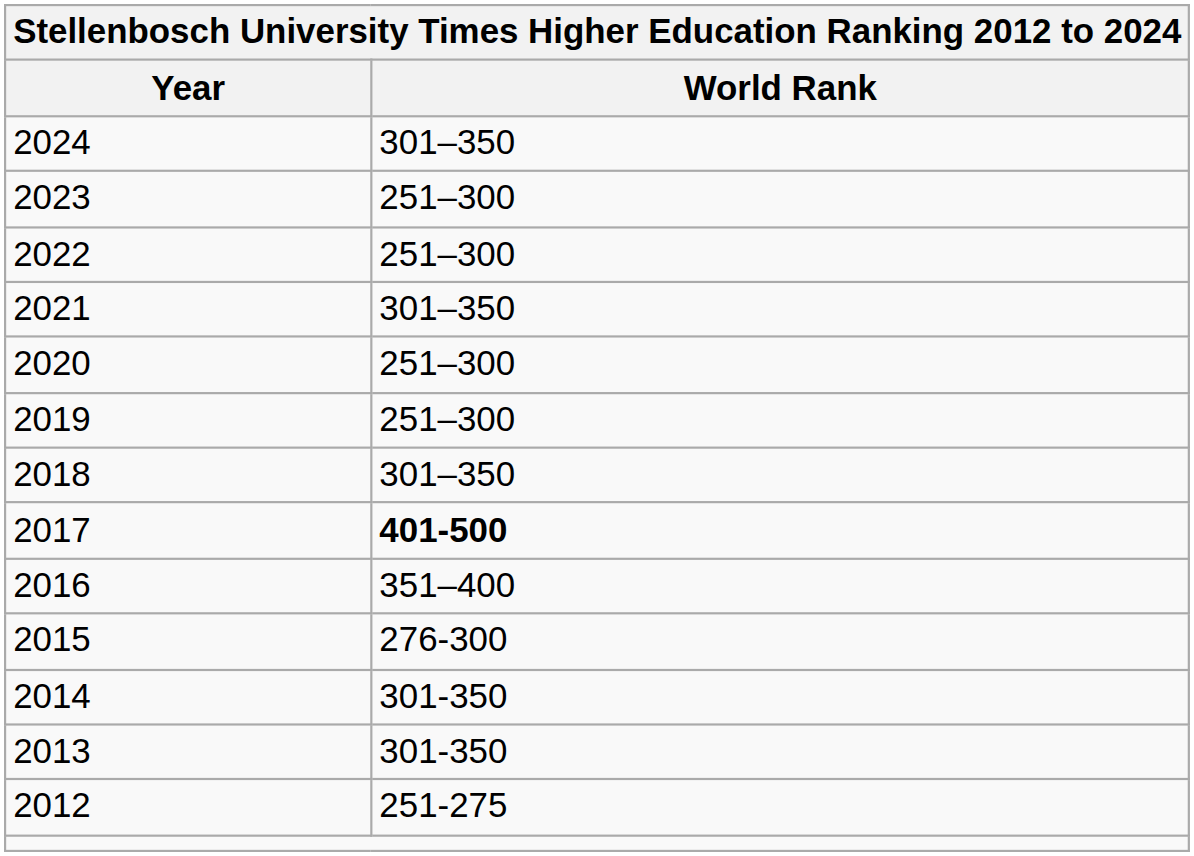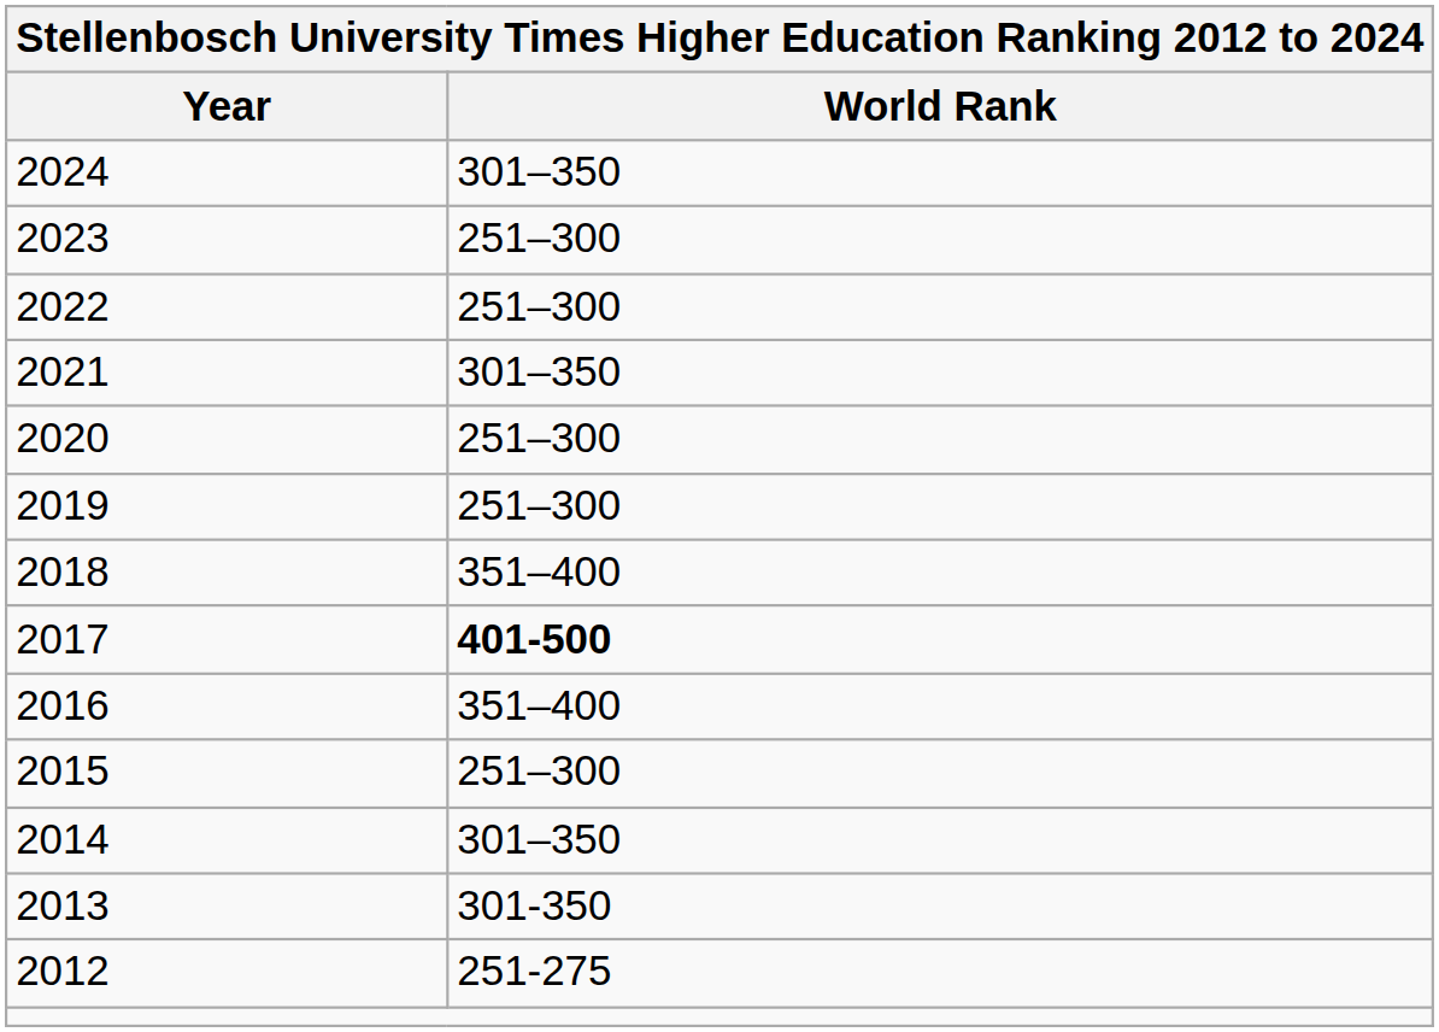 <table class="wikitable">
 <tr>
 <th colspan="2"><strong>Stellenbosch University Times Higher Education Ranking 2012 to 2024</strong></th>
 </tr>
 <tr>
 <th>Year</th>
 <th>World Rank</th>
 </tr>
 <tr>
 <td>2024</td>
 <td>301–350</td>
 </tr>
 <tr>
 <td>2023</td>
 <td>251–300</td>
 </tr>
 <tr>
 <td>2022</td>
 <td>251–300</td>
 </tr>
 <tr>
 <td>2021</td>
 <td>301–350</td>
 </tr>
 <tr>
 <td>2020</td>
 <td>251–300</td>
 </tr>
 <tr>
 <td>2019</td>
 <td>251–300</td>
 </tr>
 <tr>
 <td>2018</td>
-<td>301–350</td>
+<td>351–400</td>
 </tr>
 <tr>
 <td>2017</td>
 <td><strong>401-500</strong></td>
 </tr>
 <tr>
 <td>2016</td>
 <td>351–400</td>
 </tr>
 <tr>
 <td>2015</td>
-<td>276-300</td>
+<td>251–300</td>
 </tr>
 <tr>
 <td>2014</td>
-<td>301-350</td>
+<td>301–350</td>
 </tr>
 <tr>
 <td>2013</td>
 <td>301-350</td>
 </tr>
 <tr>
 <td>2012</td>
 <td>251-275</td>
 </tr>
 <tr>
 <td colspan="2"></td>
 </tr>
 </table>
